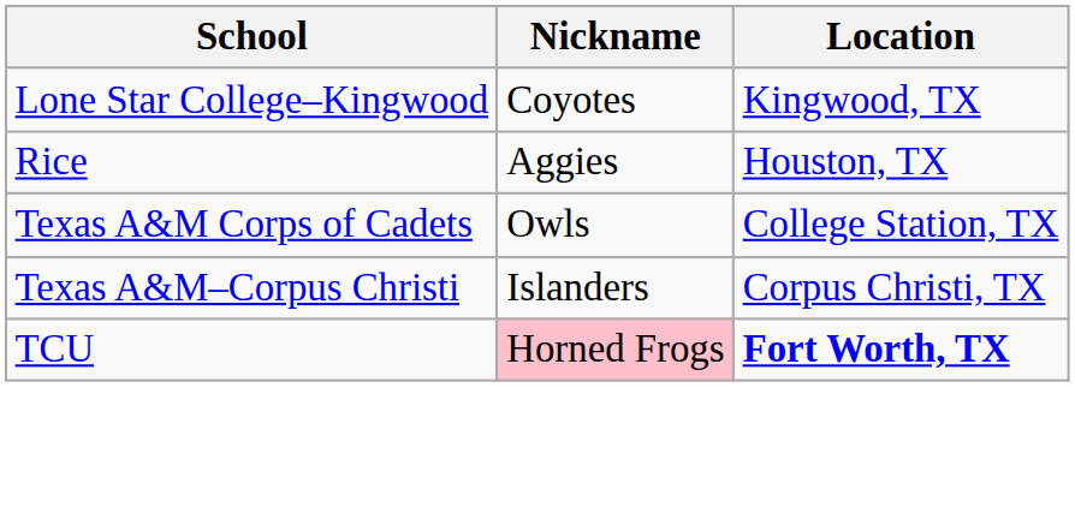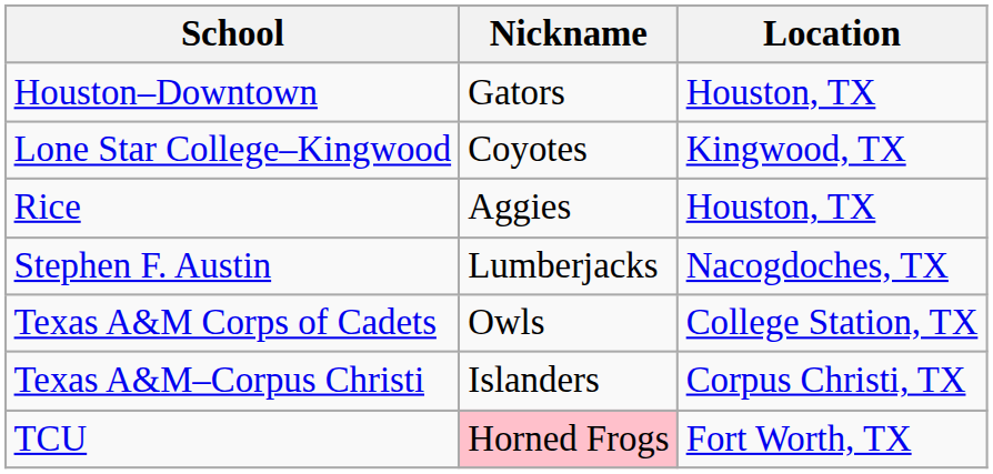 <table class="wikitable sortable">
 <tr>
 <th>School</th>
 <th>Nickname</th>
 <th>Location</th>
+</tr>
+<tr>
+<td><a href='#'>Houston–Downtown</a></td>
+<td>Gators</td>
+<td><a href='#'>Houston, TX</a></td>
 </tr>
 <tr>
 <td><a href='#'>Lone Star College–Kingwood</a></td>
 <td>Coyotes</td>
 <td><a href='#'>Kingwood, TX</a></td>
 </tr>
 <tr>
 <td><a href='#'>Rice</a></td>
 <td>Aggies</td>
 <td><a href='#'>Houston, TX</a></td>
+</tr>
+<tr>
+<td><a href='#'>Stephen F. Austin</a></td>
+<td>Lumberjacks</td>
+<td><a href='#'>Nacogdoches, TX</a></td>
 </tr>
 <tr>
 <td><a href='#'>Texas A&M Corps of Cadets</a></td>
 <td>Owls</td>
 <td><a href='#'>College Station, TX</a></td>
 </tr>
 <tr>
 <td><a href='#'>Texas A&M–Corpus Christi</a></td>
 <td>Islanders</td>
 <td><a href='#'>Corpus Christi, TX</a></td>
 </tr>
 <tr>
 <td><a href='#'>TCU</a></td>
 <td style="background: pink;">Horned Frogs</td>
-<td><strong><a href='#'>Fort Worth, TX</a></strong></td>
+<td><a href='#'>Fort Worth, TX</a></td>
 </tr>
 </table>
